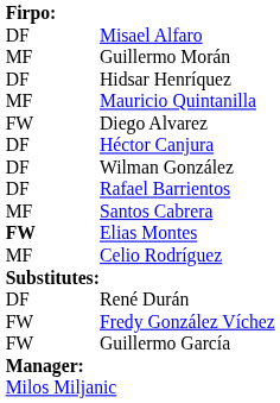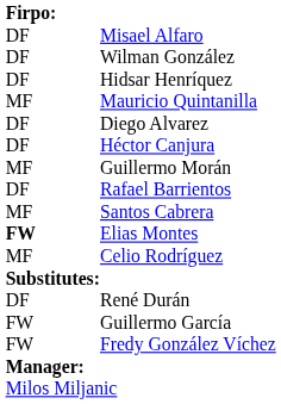 <table style="font-size: 90%" cellspacing="0" cellpadding="0" align=right>
 <tr>
 <td colspan="4"><strong>Firpo:</strong></td>
 </tr>
 <tr>
 <th width="25"></th>
 <th width="25"></th>
 </tr>
 <tr>
 <td>DF</td>
 <td></td>
 <td> <a href='#'>Misael Alfaro</a></td>
 </tr>
 <tr>
-<td>MF</td>
+<td>DF</td>
 <td></td>
-<td>  Guillermo Morán </td>
+<td> Wilman González</td>
 <td></td>
 <td></td>
 </tr>
 <tr>
 <td>DF</td>
 <td></td>
 <td>  Hidsar Henríquez </td>
 </tr>
 <tr>
 <td>MF</td>
 <td></td>
 <td>  <a href='#'>Mauricio Quintanilla</a></td>
 </tr>
 <tr>
-<td>FW</td>
+<td>DF</td>
 <td></td>
 <td>  Diego Alvarez</td>
 </tr>
 <tr>
 <td>DF</td>
 <td></td>
 <td>  <a href='#'>Héctor Canjura</a></td>
 </tr>
 <tr>
-<td>DF</td>
+<td>MF</td>
 <td></td>
-<td> Wilman González</td>
+<td>  Guillermo Morán </td>
 <td></td>
 <td></td>
 </tr>
 <tr>
 <td>DF</td>
 <td></td>
 <td>  <a href='#'>Rafael Barrientos</a></td>
 </tr>
 <tr>
 <td>MF</td>
 <td></td>
 <td>  <a href='#'>Santos Cabrera</a></td>
 <td></td>
 <td></td>
 </tr>
 <tr>
 <td><strong>FW</strong></td>
 <td></td>
 <td>  <a href='#'>Elias Montes</a></td>
 </tr>
 <tr>
 <td>MF</td>
 <td></td>
 <td>  <a href='#'>Celio Rodríguez</a></td>
 </tr>
 <tr>
 <td colspan=2><strong>Substitutes:</strong></td>
 </tr>
 <tr>
 <td>DF</td>
 <td></td>
 <td>  René Durán </td>
 <td></td>
 <td></td>
 </tr>
 <tr>
 <td>FW</td>
 <td></td>
-<td> <a href='#'>Fredy González Víchez</a></td>
+<td>  Guillermo García</td>
 <td></td>
 <td></td>
 </tr>
 <tr>
 <td>FW</td>
 <td></td>
-<td>  Guillermo García</td>
+<td> <a href='#'>Fredy González Víchez</a></td>
 <td></td>
 <td></td>
 </tr>
 <tr>
 <td colspan=3><strong>Manager:</strong></td>
 </tr>
 <tr>
 <td colspan=4> <a href='#'>Milos Miljanic</a></td>
 </tr>
 </table>
